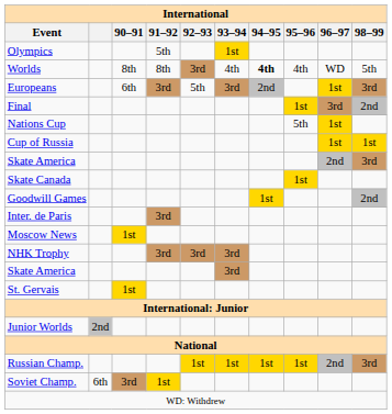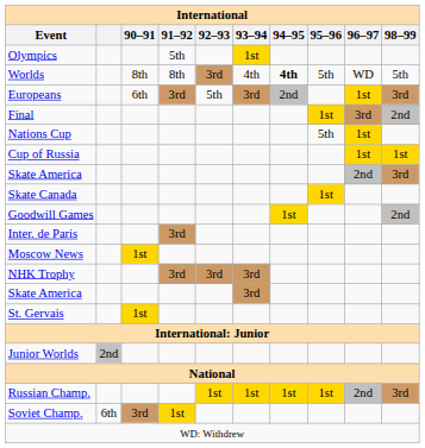 <table class="wikitable" style="text-align:center">
 <tr>
 <th style="background-color: #ffdead;" colspan=11 align=center>International</th>
 </tr>
 <tr>
 <th>Event</th>
 <th></th>
 <th>90–91</th>
 <th>91–92</th>
 <th>92–93</th>
 <th>93–94</th>
 <th>94–95</th>
 <th>95–96</th>
 <th>96–97</th>
 <th>98–99</th>
 </tr>
 <tr>
 <td align=left><a href='#'>Olympics</a></td>
 <td></td>
 <td></td>
 <td>5th</td>
 <td></td>
 <td bgcolor=gold>1st</td>
 <td></td>
 <td></td>
 <td></td>
 <td></td>
 </tr>
 <tr>
 <td align=left><a href='#'>Worlds</a></td>
 <td></td>
 <td>8th</td>
 <td>8th</td>
 <td bgcolor=cc9966>3rd</td>
 <td>4th</td>
 <td><strong>4th</strong></td>
-<td>4th</td>
+<td>5th</td>
 <td>WD</td>
 <td>5th</td>
 </tr>
 <tr>
 <td align=left><a href='#'>Europeans</a></td>
 <td></td>
 <td>6th</td>
 <td bgcolor=cc9966>3rd</td>
 <td>5th</td>
 <td bgcolor=cc9966>3rd</td>
 <td bgcolor=silver>2nd</td>
 <td></td>
 <td bgcolor=gold>1st</td>
 <td bgcolor=cc9966>3rd</td>
 </tr>
 <tr>
 <td align=left> <a href='#'>Final</a></td>
 <td></td>
 <td></td>
 <td></td>
 <td></td>
 <td></td>
 <td></td>
 <td bgcolor=gold>1st</td>
 <td bgcolor=cc9966>3rd</td>
 <td bgcolor=silver>2nd</td>
 </tr>
 <tr>
 <td align=left> <a href='#'>Nations Cup</a></td>
 <td></td>
 <td></td>
 <td></td>
 <td></td>
 <td></td>
 <td></td>
 <td>5th</td>
 <td bgcolor=gold>1st</td>
 <td></td>
 </tr>
 <tr>
 <td align=left> <a href='#'>Cup of Russia</a></td>
 <td></td>
 <td></td>
 <td></td>
 <td></td>
 <td></td>
 <td></td>
 <td></td>
 <td bgcolor=gold>1st</td>
 <td bgcolor=gold>1st</td>
 </tr>
 <tr>
 <td align=left> <a href='#'>Skate America</a></td>
 <td></td>
 <td></td>
 <td></td>
 <td></td>
 <td></td>
 <td></td>
 <td></td>
 <td bgcolor=silver>2nd</td>
 <td bgcolor=cc9966>3rd</td>
 </tr>
 <tr>
 <td align=left> <a href='#'>Skate Canada</a></td>
 <td></td>
 <td></td>
 <td></td>
 <td></td>
 <td></td>
 <td></td>
 <td bgcolor=gold>1st</td>
 <td></td>
 <td></td>
 </tr>
 <tr>
 <td align=left><a href='#'>Goodwill Games</a></td>
 <td></td>
 <td></td>
 <td></td>
 <td></td>
 <td></td>
 <td bgcolor=gold>1st</td>
 <td></td>
 <td></td>
 <td bgcolor=silver>2nd</td>
 </tr>
 <tr>
 <td align=left><a href='#'>Inter. de Paris</a></td>
 <td></td>
 <td></td>
 <td bgcolor=cc9966>3rd</td>
 <td></td>
 <td></td>
 <td></td>
 <td></td>
 <td></td>
 <td></td>
 </tr>
 <tr>
 <td align=left><a href='#'>Moscow News</a></td>
 <td></td>
 <td bgcolor=gold>1st</td>
 <td></td>
 <td></td>
 <td></td>
 <td></td>
 <td></td>
 <td></td>
 <td></td>
 </tr>
 <tr>
 <td align=left><a href='#'>NHK Trophy</a></td>
 <td></td>
 <td></td>
 <td bgcolor=cc9966>3rd</td>
 <td bgcolor=cc9966>3rd</td>
 <td bgcolor=cc9966>3rd</td>
 <td></td>
 <td></td>
 <td></td>
 <td></td>
 </tr>
 <tr>
 <td align=left><a href='#'>Skate America</a></td>
 <td></td>
 <td></td>
 <td></td>
 <td></td>
 <td bgcolor=cc9966>3rd</td>
 <td></td>
 <td></td>
 <td></td>
 <td></td>
 </tr>
 <tr>
 <td align=left><a href='#'>St. Gervais</a></td>
 <td></td>
 <td bgcolor=gold>1st</td>
 <td></td>
 <td></td>
 <td></td>
 <td></td>
 <td></td>
 <td></td>
 <td></td>
 </tr>
 <tr>
 <th style="background-color: #ffdead; " colspan=11 align=center>International: Junior</th>
 </tr>
 <tr>
 <td align=left><a href='#'>Junior Worlds</a></td>
 <td bgcolor=silver>2nd</td>
 <td></td>
 <td></td>
 <td></td>
 <td></td>
 <td></td>
 <td></td>
 <td></td>
 <td></td>
 </tr>
 <tr>
 <th style="background-color: #ffdead; " colspan=11 align=center>National</th>
 </tr>
 <tr>
 <td align=left><a href='#'>Russian Champ.</a></td>
 <td></td>
 <td></td>
 <td></td>
 <td bgcolor=gold>1st</td>
 <td bgcolor=gold>1st</td>
 <td bgcolor=gold>1st</td>
 <td bgcolor=gold>1st</td>
 <td bgcolor=silver>2nd</td>
 <td bgcolor=cc9966>3rd</td>
 </tr>
 <tr>
 <td align=left><a href='#'>Soviet Champ.</a></td>
 <td>6th</td>
 <td bgcolor=cc9966>3rd</td>
 <td bgcolor=gold>1st</td>
 <td></td>
 <td></td>
 <td></td>
 <td></td>
 <td></td>
 <td></td>
 </tr>
 <tr>
 <td colspan=11 align=center><small> WD: Withdrew </small></td>
 </tr>
 </table>
